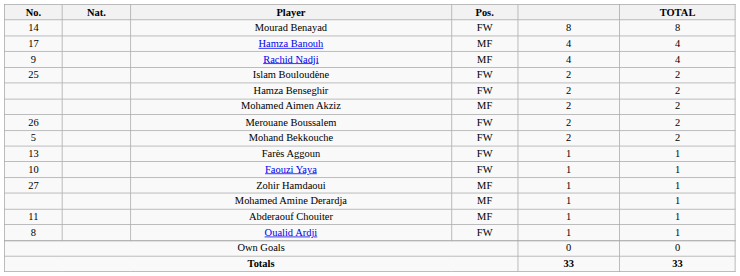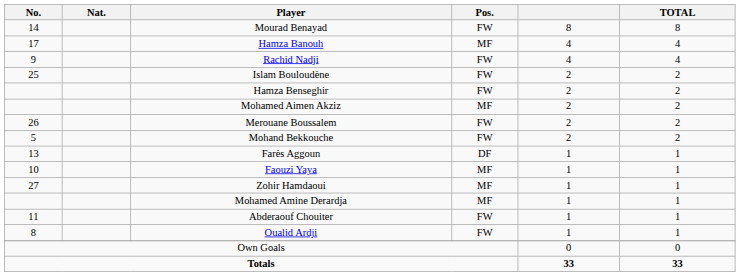 <table class="wikitable sortable alternance"  style="font-size:85%; text-align:center; line-height:14px; width:60%;">
 <tr>
 <th width=10>No.</th>
 <th width=10>Nat.</th>
 <th width=140>Player</th>
 <th width=10>Pos.</th>
 <th width=40></th>
 <th width=10>TOTAL</th>
 </tr>
 <tr>
 <td>14</td>
 <td></td>
 <td>Mourad Benayad</td>
 <td>FW</td>
 <td>8</td>
 <td>8</td>
 </tr>
 <tr>
 <td>17</td>
 <td></td>
 <td><a href='#'>Hamza Banouh</a></td>
 <td>MF</td>
 <td>4</td>
 <td>4</td>
 </tr>
 <tr>
 <td>9</td>
 <td></td>
 <td><a href='#'>Rachid Nadji</a></td>
-<td>MF</td>
+<td>FW</td>
 <td>4</td>
 <td>4</td>
 </tr>
 <tr>
 <td>25</td>
 <td></td>
 <td>Islam Bouloudène</td>
 <td>FW</td>
 <td>2</td>
 <td>2</td>
 </tr>
 <tr>
 <td></td>
 <td></td>
 <td>Hamza Benseghir</td>
 <td>FW</td>
 <td>2</td>
 <td>2</td>
 </tr>
 <tr>
 <td></td>
 <td></td>
 <td>Mohamed Aimen Akziz</td>
 <td>MF</td>
 <td>2</td>
 <td>2</td>
 </tr>
 <tr>
 <td>26</td>
 <td></td>
 <td>Merouane Boussalem</td>
 <td>FW</td>
 <td>2</td>
 <td>2</td>
 </tr>
 <tr>
 <td>5</td>
 <td></td>
 <td>Mohand Bekkouche</td>
 <td>FW</td>
 <td>2</td>
 <td>2</td>
 </tr>
 <tr>
 <td>13</td>
 <td></td>
 <td>Farès Aggoun</td>
-<td>FW</td>
+<td>DF</td>
 <td>1</td>
 <td>1</td>
 </tr>
 <tr>
 <td>10</td>
 <td></td>
 <td><a href='#'>Faouzi Yaya</a></td>
-<td>FW</td>
+<td>MF</td>
 <td>1</td>
 <td>1</td>
 </tr>
 <tr>
 <td>27</td>
 <td></td>
 <td>Zohir Hamdaoui</td>
 <td>MF</td>
 <td>1</td>
 <td>1</td>
 </tr>
 <tr>
 <td></td>
 <td></td>
 <td>Mohamed Amine Derardja</td>
 <td>MF</td>
 <td>1</td>
 <td>1</td>
 </tr>
 <tr>
 <td>11</td>
 <td></td>
 <td>Abderaouf Chouiter</td>
-<td>MF</td>
+<td>FW</td>
 <td>1</td>
 <td>1</td>
 </tr>
 <tr>
 <td>8</td>
 <td></td>
 <td><a href='#'>Oualid Ardji</a></td>
 <td>FW</td>
 <td>1</td>
 <td>1</td>
 </tr>
 <tr>
 </tr>
 <tr class="sortbottom">
 <td colspan="4">Own Goals</td>
 <td>0</td>
 <td>0</td>
 </tr>
 <tr class="sortbottom">
 <td colspan="4"><strong>Totals</strong></td>
 <td><strong>33</strong></td>
 <td><strong>33</strong></td>
 </tr>
 </table>
